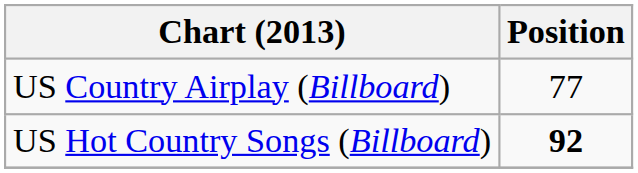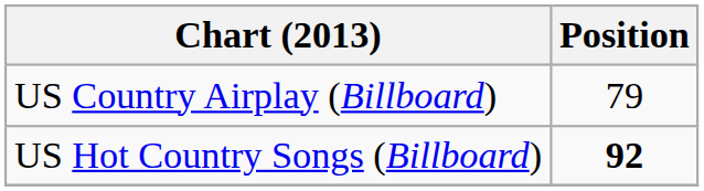 <table class="wikitable sortable">
 <tr>
 <th scope="col">Chart (2013)</th>
 <th scope="col">Position</th>
 </tr>
 <tr>
 <td>US <a href='#'>Country Airplay</a> (<em><a href='#'>Billboard</a></em>)</td>
-<td align="center">77</td>
+<td align="center">79</td>
 </tr>
 <tr>
 <td>US <a href='#'>Hot Country Songs</a> (<em><a href='#'>Billboard</a></em>)</td>
 <td align="center"><strong>92</strong></td>
 </tr>
 <tr>
 </tr>
 </table>
